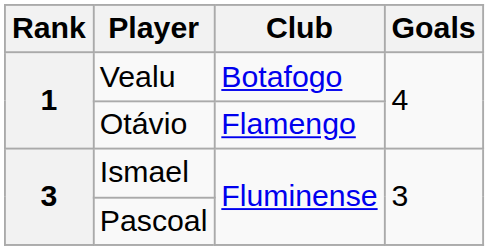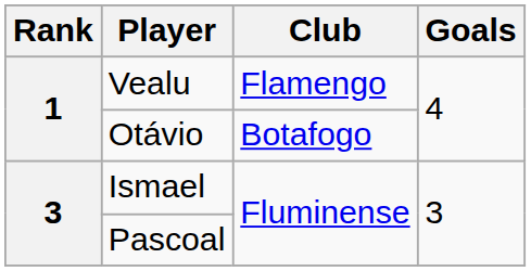 <table class="wikitable">
 <tr>
 <th>Rank</th>
 <th>Player</th>
 <th>Club</th>
 <th>Goals</th>
 </tr>
 <tr>
 <th rowspan="2">1</th>
 <td>Vealu</td>
-<td><a href='#'>Botafogo</a></td>
+<td><a href='#'>Flamengo</a></td>
 <td rowspan="2">4</td>
 </tr>
 <tr>
 <td>Otávio</td>
-<td><a href='#'>Flamengo</a></td>
+<td><a href='#'>Botafogo</a></td>
 </tr>
 <tr>
 <th rowspan="2">3</th>
 <td>Ismael</td>
 <td rowspan="2"><a href='#'>Fluminense</a></td>
 <td rowspan="2">3</td>
 </tr>
 <tr>
 <td>Pascoal</td>
 </tr>
 </table>
